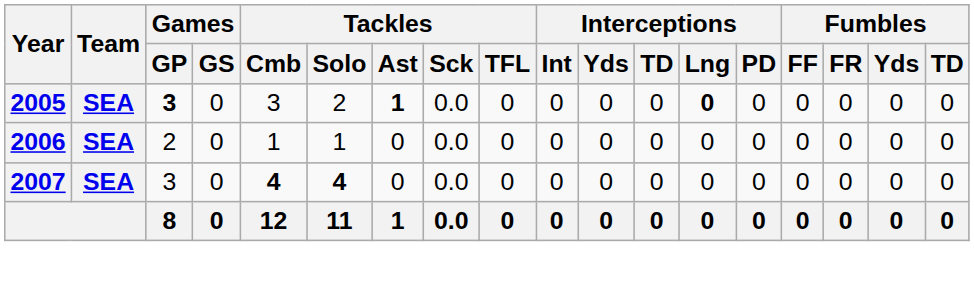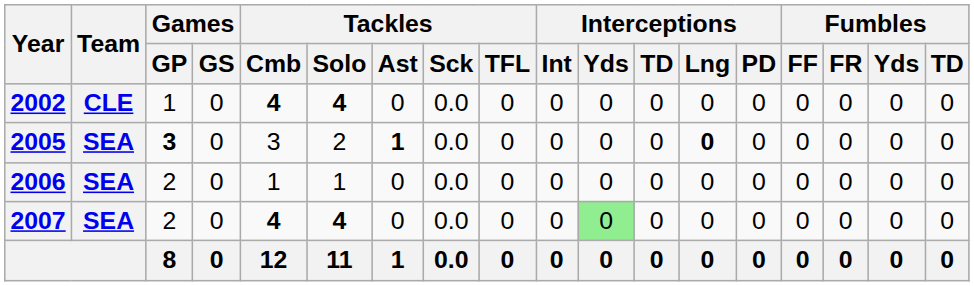 <table class="wikitable" style="text-align:center">
 <tr>
 <th rowspan="2">Year</th>
 <th rowspan="2">Team</th>
 <th colspan="2">Games</th>
 <th colspan="5">Tackles</th>
 <th colspan="5">Interceptions</th>
 <th colspan="4">Fumbles</th>
 </tr>
 <tr>
 <th>GP</th>
 <th>GS</th>
 <th>Cmb</th>
 <th>Solo</th>
 <th>Ast</th>
 <th>Sck</th>
 <th>TFL</th>
 <th>Int</th>
 <th>Yds</th>
 <th>TD</th>
 <th>Lng</th>
 <th>PD</th>
 <th>FF</th>
 <th>FR</th>
 <th>Yds</th>
 <th>TD</th>
+</tr>
+<tr>
+<th><a href='#'>2002</a></th>
+<th><a href='#'>CLE</a></th>
+<td>1</td>
+<td>0</td>
+<td><strong>4</strong></td>
+<td><strong>4</strong></td>
+<td>0</td>
+<td>0.0</td>
+<td>0</td>
+<td>0</td>
+<td>0</td>
+<td>0</td>
+<td>0</td>
+<td>0</td>
+<td>0</td>
+<td>0</td>
+<td>0</td>
+<td>0</td>
 </tr>
 <tr>
 <th><a href='#'>2005</a></th>
 <th><a href='#'>SEA</a></th>
 <td><strong>3</strong></td>
 <td>0</td>
 <td>3</td>
 <td>2</td>
 <td><strong>1</strong></td>
 <td>0.0</td>
 <td>0</td>
 <td>0</td>
 <td>0</td>
 <td>0</td>
 <td><strong>0</strong></td>
 <td>0</td>
 <td>0</td>
 <td>0</td>
 <td>0</td>
 <td>0</td>
 </tr>
 <tr>
 <th><a href='#'>2006</a></th>
 <th><a href='#'>SEA</a></th>
 <td>2</td>
 <td>0</td>
 <td>1</td>
 <td>1</td>
 <td>0</td>
 <td>0.0</td>
 <td>0</td>
 <td>0</td>
 <td>0</td>
 <td>0</td>
 <td>0</td>
 <td>0</td>
 <td>0</td>
 <td>0</td>
 <td>0</td>
 <td>0</td>
 </tr>
 <tr>
 <th><a href='#'>2007</a></th>
 <th><a href='#'>SEA</a></th>
-<td>3</td>
+<td>2</td>
 <td>0</td>
 <td><strong>4</strong></td>
 <td><strong>4</strong></td>
 <td>0</td>
 <td>0.0</td>
 <td>0</td>
 <td>0</td>
-<td>0</td>
+<td style="background: lightgreen;">0</td>
 <td>0</td>
 <td>0</td>
 <td>0</td>
 <td>0</td>
 <td>0</td>
 <td>0</td>
 <td>0</td>
 </tr>
 <tr>
 <th colspan="2"></th>
 <th>8</th>
 <th>0</th>
 <th>12</th>
 <th>11</th>
 <th>1</th>
 <th>0.0</th>
 <th>0</th>
 <th>0</th>
 <th>0</th>
 <th>0</th>
 <th>0</th>
 <th>0</th>
 <th>0</th>
 <th>0</th>
 <th>0</th>
 <th>0</th>
 </tr>
 </table>
